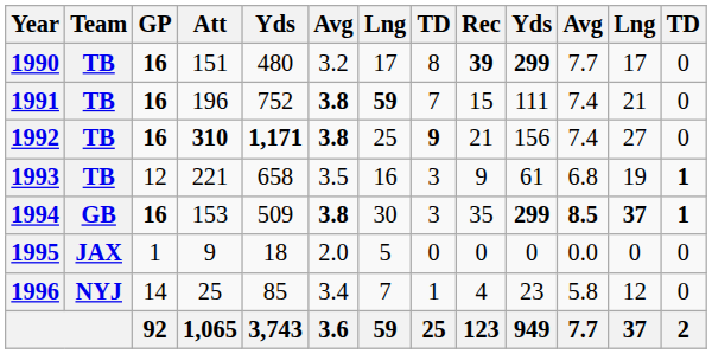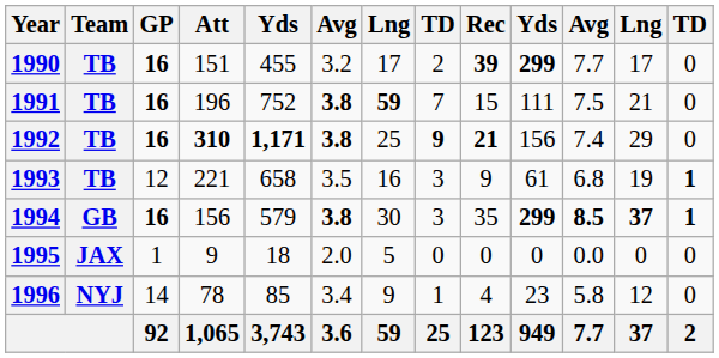 <table class="wikitable" style="text-align: center;">
 <tr>
 <th>Year</th>
 <th>Team</th>
 <th>GP</th>
 <th>Att</th>
 <th>Yds</th>
 <th>Avg</th>
 <th>Lng</th>
 <th>TD</th>
 <th>Rec</th>
 <th>Yds</th>
 <th>Avg</th>
 <th>Lng</th>
 <th>TD</th>
 </tr>
 <tr>
 <th><a href='#'>1990</a></th>
 <th><a href='#'>TB</a></th>
 <td><strong>16</strong></td>
 <td>151</td>
-<td>480</td>
+<td>455</td>
 <td>3.2</td>
 <td>17</td>
-<td>8</td>
+<td>2</td>
 <td><strong>39</strong></td>
 <td><strong>299</strong></td>
 <td>7.7</td>
 <td>17</td>
 <td>0</td>
 </tr>
 <tr>
 <th><a href='#'>1991</a></th>
 <th><a href='#'>TB</a></th>
 <td><strong>16</strong></td>
 <td>196</td>
 <td>752</td>
 <td><strong>3.8</strong></td>
 <td><strong>59</strong></td>
 <td>7</td>
 <td>15</td>
 <td>111</td>
-<td>7.4</td>
+<td>7.5</td>
 <td>21</td>
 <td>0</td>
 </tr>
 <tr>
 <th><a href='#'>1992</a></th>
 <th><a href='#'>TB</a></th>
 <td><strong>16</strong></td>
 <td><strong>310</strong></td>
 <td><strong>1,171</strong></td>
 <td><strong>3.8</strong></td>
 <td>25</td>
 <td><strong>9</strong></td>
-<td>21</td>
+<td><strong>21</strong></td>
 <td>156</td>
 <td>7.4</td>
-<td>27</td>
+<td>29</td>
 <td>0</td>
 </tr>
 <tr>
 <th><a href='#'>1993</a></th>
 <th><a href='#'>TB</a></th>
 <td>12</td>
 <td>221</td>
 <td>658</td>
 <td>3.5</td>
 <td>16</td>
 <td>3</td>
 <td>9</td>
 <td>61</td>
 <td>6.8</td>
 <td>19</td>
 <td><strong>1</strong></td>
 </tr>
 <tr>
 <th><a href='#'>1994</a></th>
 <th><a href='#'>GB</a></th>
 <td><strong>16</strong></td>
-<td>153</td>
-<td>509</td>
+<td>156</td>
+<td>579</td>
 <td><strong>3.8</strong></td>
 <td>30</td>
 <td>3</td>
 <td>35</td>
 <td><strong>299</strong></td>
 <td><strong>8.5</strong></td>
 <td><strong>37</strong></td>
 <td><strong>1</strong></td>
 </tr>
 <tr>
 <th><a href='#'>1995</a></th>
 <th><a href='#'>JAX</a></th>
 <td>1</td>
 <td>9</td>
 <td>18</td>
 <td>2.0</td>
 <td>5</td>
 <td>0</td>
 <td>0</td>
 <td>0</td>
 <td>0.0</td>
 <td>0</td>
 <td>0</td>
 </tr>
 <tr>
 <th><a href='#'>1996</a></th>
 <th><a href='#'>NYJ</a></th>
 <td>14</td>
-<td>25</td>
+<td>78</td>
 <td>85</td>
 <td>3.4</td>
-<td>7</td>
+<td>9</td>
 <td>1</td>
 <td>4</td>
 <td>23</td>
 <td>5.8</td>
 <td>12</td>
 <td>0</td>
 </tr>
 <tr>
 <th colspan="2"></th>
 <th>92</th>
 <th>1,065</th>
 <th>3,743</th>
 <th>3.6</th>
 <th>59</th>
 <th>25</th>
 <th>123</th>
 <th>949</th>
 <th>7.7</th>
 <th>37</th>
 <th>2</th>
 </tr>
 </table>
